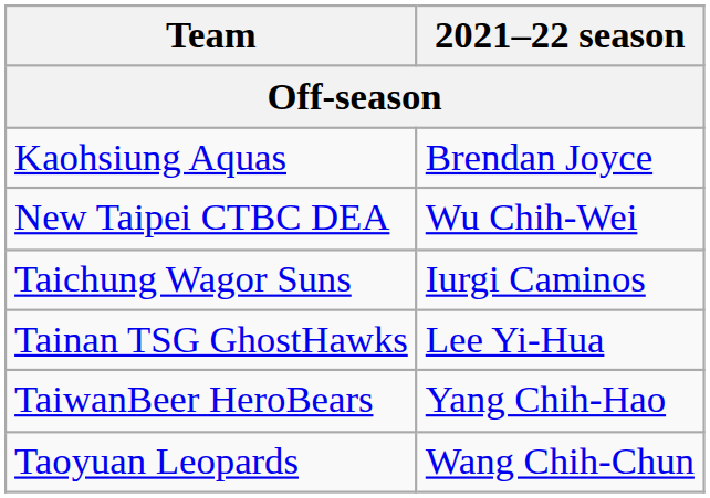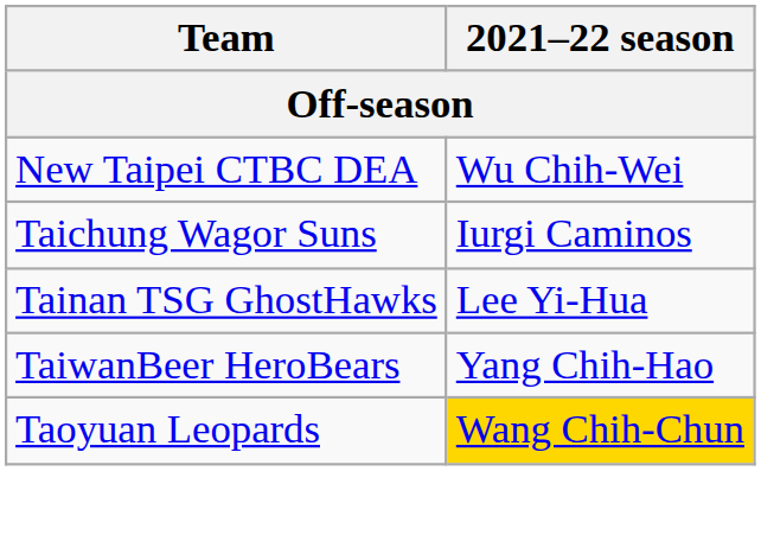 <table class="wikitable">
 <tr>
 <th>Team</th>
 <th>2021–22 season</th>
 </tr>
 <tr>
 <th colspan="2">Off-season</th>
-</tr>
-<tr>
-<td><a href='#'>Kaohsiung Aquas</a></td>
-<td><a href='#'>Brendan Joyce</a></td>
 </tr>
 <tr>
 <td><a href='#'>New Taipei CTBC DEA</a></td>
 <td><a href='#'>Wu Chih-Wei</a></td>
 </tr>
 <tr>
 <td><a href='#'>Taichung Wagor Suns</a></td>
 <td><a href='#'>Iurgi Caminos</a></td>
 </tr>
 <tr>
 <td><a href='#'>Tainan TSG GhostHawks</a></td>
 <td><a href='#'>Lee Yi-Hua</a></td>
 </tr>
 <tr>
 <td><a href='#'>TaiwanBeer HeroBears</a></td>
 <td><a href='#'>Yang Chih-Hao</a></td>
 </tr>
 <tr>
 <td><a href='#'>Taoyuan Leopards</a></td>
-<td><a href='#'>Wang Chih-Chun</a></td>
+<td style="background: gold;"><a href='#'>Wang Chih-Chun</a></td>
 </tr>
 </table>
